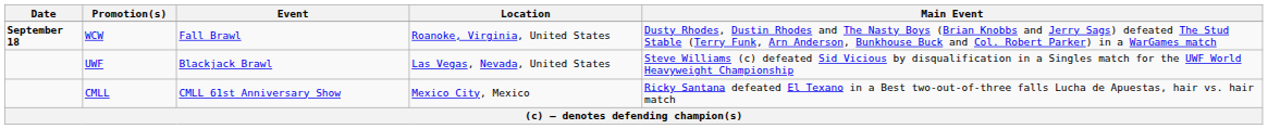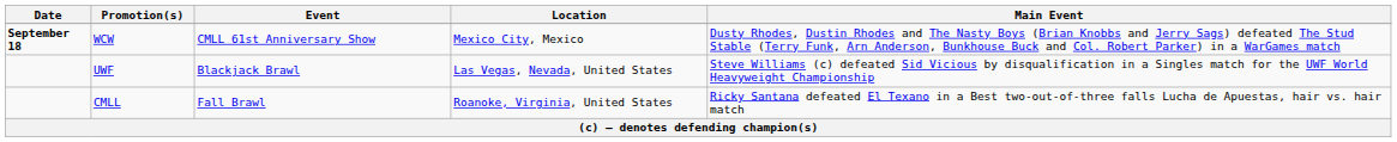 <table class="wikitable" style="width:100%;">
 <tr>
 <th width="5%">Date</th>
 <th width="5%">Promotion(s)</th>
 <th style="width:15%;">Event</th>
 <th style="width:15%;">Location</th>
 <th style="width:40%;">Main Event</th>
 </tr>
 <tr style="width:20%;" |Notes>
 </tr>
 <tr>
 <td><strong>September 18</strong></td>
 <td><a href='#'>WCW</a></td>
-<td><a href='#'>Fall Brawl</a></td>
-<td><a href='#'>Roanoke, Virginia</a>, United States</td>
+<td><a href='#'>CMLL 61st Anniversary Show</a></td>
+<td><a href='#'>Mexico City</a>, Mexico</td>
 <td><a href='#'>Dusty Rhodes</a>, <a href='#'>Dustin Rhodes</a> and <a href='#'>The Nasty Boys</a> (<a href='#'>Brian Knobbs</a> and <a href='#'>Jerry Sags</a>) defeated <a href='#'>The Stud Stable</a> (<a href='#'>Terry Funk</a>, <a href='#'>Arn Anderson</a>, <a href='#'>Bunkhouse Buck</a> and <a href='#'>Col. Robert Parker</a>) in a <a href='#'>WarGames match</a></td>
 </tr>
 <tr>
 <td></td>
 <td><a href='#'>UWF</a></td>
 <td><a href='#'>Blackjack Brawl</a></td>
 <td><a href='#'>Las Vegas</a>, <a href='#'>Nevada</a>, United States</td>
 <td><a href='#'>Steve Williams</a> (c) defeated <a href='#'>Sid Vicious</a> by disqualification in a Singles match for the <a href='#'>UWF World Heavyweight Championship</a></td>
 </tr>
 <tr>
 <td></td>
 <td><a href='#'>CMLL</a></td>
-<td><a href='#'>CMLL 61st Anniversary Show</a></td>
-<td><a href='#'>Mexico City</a>, Mexico</td>
+<td><a href='#'>Fall Brawl</a></td>
+<td><a href='#'>Roanoke, Virginia</a>, United States</td>
 <td><a href='#'>Ricky Santana</a> defeated <a href='#'>El Texano</a> in a Best two-out-of-three falls Lucha de Apuestas, hair vs. hair match</td>
 </tr>
 <tr>
 <th colspan="6">(c) – denotes defending champion(s)</th>
 </tr>
 </table>
